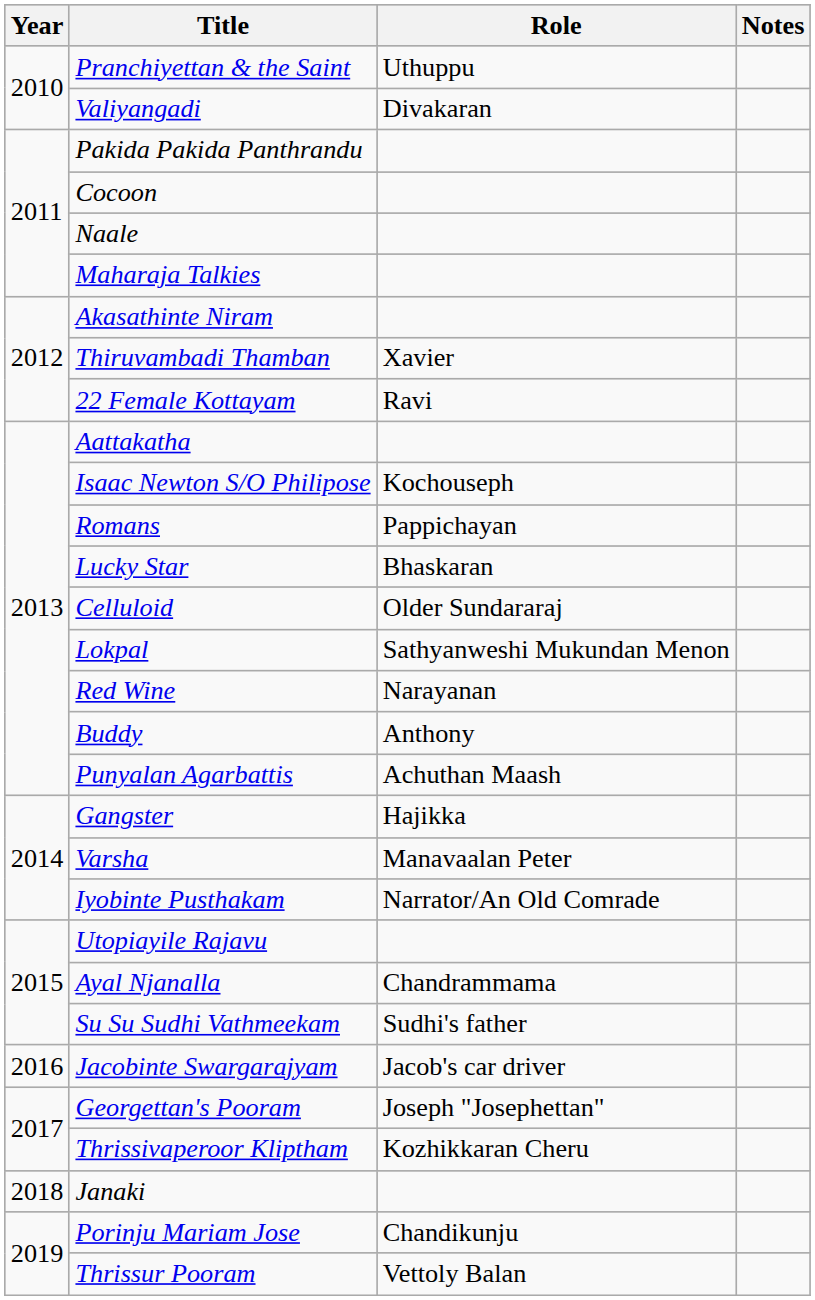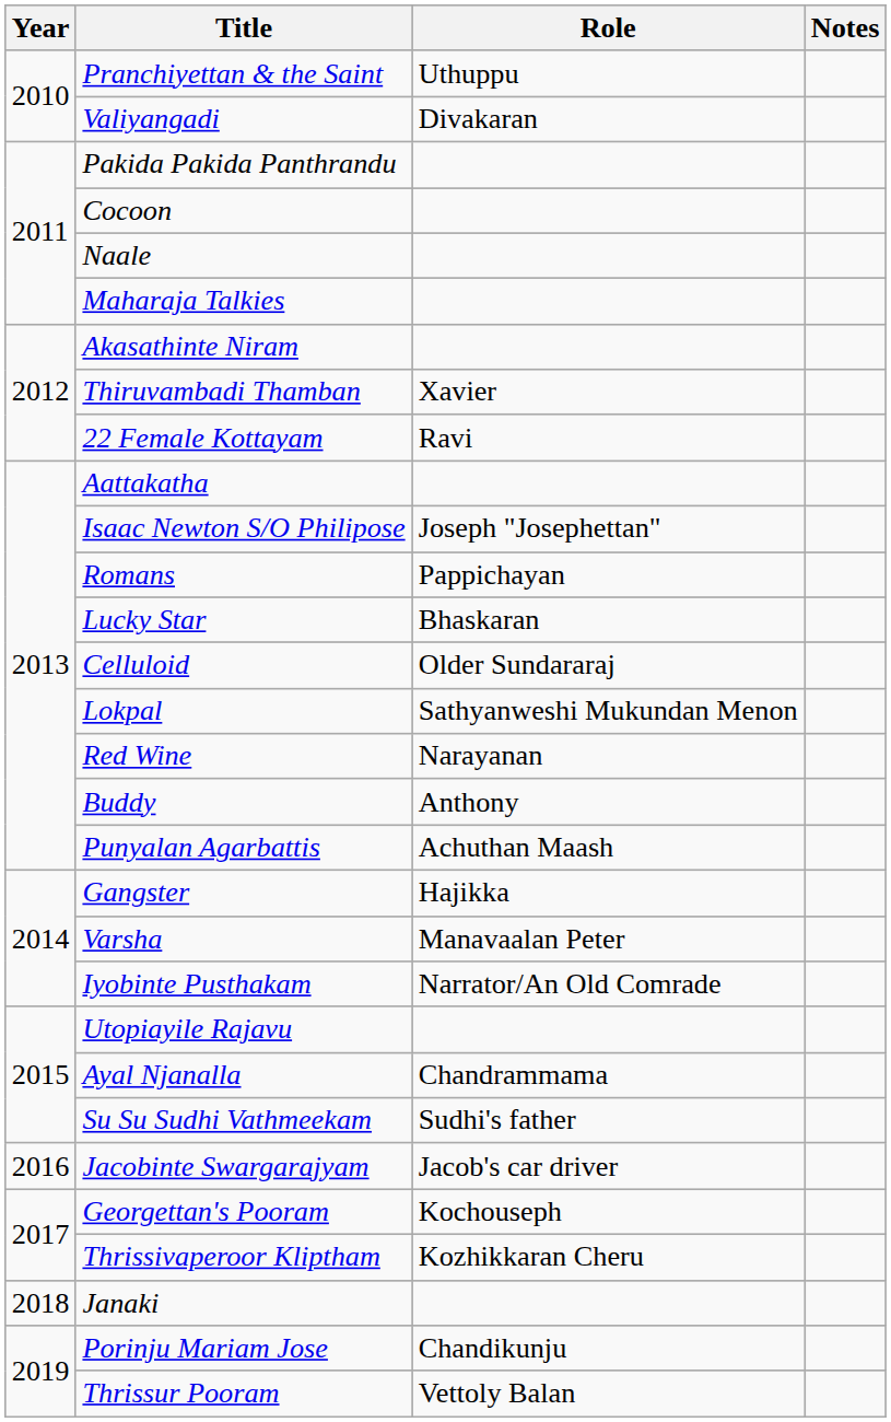 <table class="wikitable sortable">
 <tr>
 <th>Year</th>
 <th>Title</th>
 <th>Role</th>
 <th class="unsortable">Notes</th>
 </tr>
 <tr>
 <td rowspan=2>2010</td>
 <td><em><a href='#'>Pranchiyettan & the Saint</a></em></td>
 <td>Uthuppu</td>
 <td></td>
 </tr>
 <tr>
 <td><em><a href='#'>Valiyangadi</a></em></td>
 <td>Divakaran</td>
 <td></td>
 </tr>
 <tr>
 <td rowspan=4>2011</td>
 <td><em>Pakida Pakida Panthrandu</em></td>
 <td></td>
 <td></td>
 </tr>
 <tr>
 <td><em>Cocoon</em></td>
 <td></td>
 <td></td>
 </tr>
 <tr>
 <td><em>Naale</em></td>
 <td></td>
 <td></td>
 </tr>
 <tr>
 <td><em><a href='#'>Maharaja Talkies</a></em></td>
 <td></td>
 <td></td>
 </tr>
 <tr>
 <td rowspan=3>2012</td>
 <td><em><a href='#'>Akasathinte Niram</a></em></td>
 <td></td>
 <td></td>
 </tr>
 <tr>
 <td><em><a href='#'>Thiruvambadi Thamban</a></em></td>
 <td>Xavier</td>
 <td></td>
 </tr>
 <tr>
 <td><em><a href='#'>22 Female Kottayam</a></em></td>
 <td>Ravi</td>
 <td></td>
 </tr>
 <tr>
 <td rowspan=9>2013</td>
 <td><em><a href='#'>Aattakatha</a></em></td>
 <td></td>
 <td></td>
 </tr>
 <tr>
 <td><em><a href='#'>Isaac Newton S/O Philipose</a></em></td>
-<td>Kochouseph</td>
+<td>Joseph "Josephettan"</td>
 <td></td>
 </tr>
 <tr>
 <td><em><a href='#'>Romans</a></em></td>
 <td>Pappichayan</td>
 <td></td>
 </tr>
 <tr>
 <td><em><a href='#'>Lucky Star</a></em></td>
 <td>Bhaskaran</td>
 <td></td>
 </tr>
 <tr>
 <td><em><a href='#'>Celluloid</a></em></td>
 <td>Older Sundararaj</td>
 <td></td>
 </tr>
 <tr>
 <td><em><a href='#'>Lokpal</a></em></td>
 <td>Sathyanweshi Mukundan Menon</td>
 <td></td>
 </tr>
 <tr>
 <td><em><a href='#'>Red Wine</a></em></td>
 <td>Narayanan</td>
 <td></td>
 </tr>
 <tr>
 <td><em><a href='#'>Buddy</a></em></td>
 <td>Anthony</td>
 <td></td>
 </tr>
 <tr>
 <td><em><a href='#'>Punyalan Agarbattis</a></em></td>
 <td>Achuthan Maash</td>
 <td></td>
 </tr>
 <tr>
 <td rowspan=3>2014</td>
 <td><em><a href='#'>Gangster</a></em></td>
 <td>Hajikka</td>
 <td></td>
 </tr>
 <tr>
 <td><em><a href='#'>Varsha</a></em></td>
 <td>Manavaalan Peter</td>
 <td></td>
 </tr>
 <tr>
 <td><em><a href='#'>Iyobinte Pusthakam</a></em></td>
 <td>Narrator/An Old Comrade</td>
 <td></td>
 </tr>
 <tr>
 <td rowspan=3>2015</td>
 <td><em><a href='#'>Utopiayile Rajavu</a></em></td>
 <td></td>
 <td></td>
 </tr>
 <tr>
 <td><em><a href='#'>Ayal Njanalla</a></em></td>
 <td>Chandrammama</td>
 <td></td>
 </tr>
 <tr>
 <td><em><a href='#'>Su Su Sudhi Vathmeekam</a></em></td>
 <td>Sudhi's father</td>
 <td></td>
 </tr>
 <tr>
 <td>2016</td>
 <td><em><a href='#'>Jacobinte Swargarajyam</a></em></td>
 <td>Jacob's car driver</td>
 <td></td>
 </tr>
 <tr>
 <td rowspan=2>2017</td>
 <td><em><a href='#'>Georgettan's Pooram</a></em></td>
-<td>Joseph "Josephettan"</td>
+<td>Kochouseph</td>
 <td></td>
 </tr>
 <tr>
 <td><em><a href='#'>Thrissivaperoor Kliptham</a></em></td>
 <td>Kozhikkaran Cheru</td>
 <td></td>
 </tr>
 <tr>
 <td>2018</td>
 <td><em>Janaki</em></td>
 <td></td>
 <td></td>
 </tr>
 <tr>
 <td rowspan=2>2019</td>
 <td><em><a href='#'>Porinju Mariam Jose</a></em></td>
 <td>Chandikunju</td>
 <td></td>
 </tr>
 <tr>
 <td><em><a href='#'>Thrissur Pooram</a></em></td>
 <td>Vettoly Balan</td>
 <td></td>
 </tr>
 <tr>
 </tr>
 </table>
